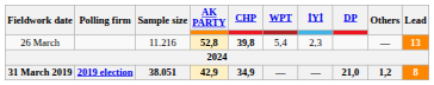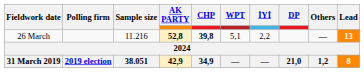 <table class="wikitable mw-collapsible" style="text-align:center; font-size:85%; line-height:14px;">
 <tr>
 <th rowspan="2">Fieldwork date</th>
 <th rowspan="2">Polling firm</th>
 <th rowspan="2">Sample size</th>
 <th style="width:3em;"><a href='#'>AK PARTY</a></th>
 <th style="width:3em;"><a href='#'>CHP</a></th>
 <th style="width:3em;"><a href='#'>WPT</a></th>
 <th style="width:3em;"><a href='#'>İYİ</a></th>
 <th style="width:3em;"><a href='#'>DP</a></th>
 <th rowspan="2">Others</th>
 <th rowspan="2">Lead</th>
 </tr>
 <tr>
 <th style="background:#FF8700;"></th>
 <th style="background:#ED1822;"></th>
 <th style="background:#B61F23;"></th>
 <th style="background:#40B4E5;"></th>
 <th style="background:#EE151F;"></th>
 </tr>
 <tr>
 <td>26 March</td>
 <td></td>
 <td>11.216</td>
 <td style="background:#FFF1C4"><strong>52,8</strong></td>
 <td><strong>39,8</strong></td>
-<td>5,4</td>
-<td>2,3</td>
+<td>5,1</td>
+<td>2,2</td>
 <td></td>
 <td>—</td>
 <th style="background:#ff8700; color:white;">13</th>
 </tr>
 <tr>
 <th colspan="10">2024</th>
 </tr>
 <tr>
 <th>31 March 2019</th>
 <th><a href='#'>2019 election</a></th>
 <th>38.051</th>
 <th style="background:#FFF1C4">42,9</th>
 <th>34,9</th>
 <th>—</th>
 <th>—</th>
 <th>21,0</th>
 <th>1,2</th>
 <th style="background:#ff8700; color:white;">8</th>
 </tr>
 </table>
